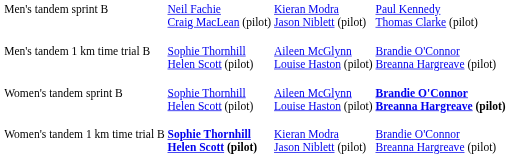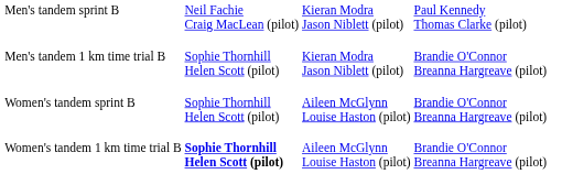 <table>
 <tr>
 <td>Men's tandem sprint B<br></td>
 <td><br><a href='#'>Neil Fachie</a><br><a href='#'>Craig MacLean</a> (pilot)</td>
 <td><br><a href='#'>Kieran Modra</a><br><a href='#'>Jason Niblett</a> (pilot)</td>
 <td><br><a href='#'>Paul Kennedy</a><br><a href='#'>Thomas Clarke</a> (pilot)</td>
 </tr>
 <tr>
 <td>Men's tandem 1 km time trial B<br></td>
 <td><br><a href='#'>Sophie Thornhill</a><br><a href='#'>Helen Scott</a> (pilot)</td>
-<td><br><a href='#'>Aileen McGlynn</a><br><a href='#'>Louise Haston</a> (pilot)</td>
+<td><br><a href='#'>Kieran Modra</a><br><a href='#'>Jason Niblett</a> (pilot)</td>
 <td><br><a href='#'>Brandie O'Connor</a><br><a href='#'>Breanna Hargreave</a> (pilot)</td>
 </tr>
 <tr>
 <td>Women's tandem sprint B<br></td>
 <td><br><a href='#'>Sophie Thornhill</a><br><a href='#'>Helen Scott</a> (pilot)</td>
 <td><br><a href='#'>Aileen McGlynn</a><br><a href='#'>Louise Haston</a> (pilot)</td>
-<td><strong><br><a href='#'>Brandie O'Connor</a><br><a href='#'>Breanna Hargreave</a> (pilot)</strong></td>
+<td><br><a href='#'>Brandie O'Connor</a><br><a href='#'>Breanna Hargreave</a> (pilot)</td>
 </tr>
 <tr>
 <td>Women's tandem 1 km time trial B<br></td>
 <td><strong><br><a href='#'>Sophie Thornhill</a><br><a href='#'>Helen Scott</a> (pilot)</strong></td>
-<td><br><a href='#'>Kieran Modra</a><br><a href='#'>Jason Niblett</a> (pilot)</td>
+<td><br><a href='#'>Aileen McGlynn</a><br><a href='#'>Louise Haston</a> (pilot)</td>
 <td><br><a href='#'>Brandie O'Connor</a><br><a href='#'>Breanna Hargreave</a> (pilot)</td>
 </tr>
 </table>
